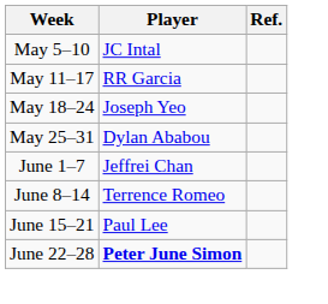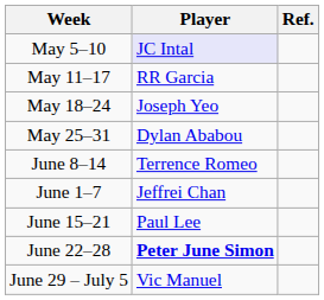 <table class="wikitable" border="1">
 <tr>
 <th>Week</th>
 <th>Player</th>
 <th>Ref.</th>
 </tr>
 <tr>
 <td align=center>May 5–10</td>
-<td><a href='#'>JC Intal</a> </td>
+<td style="background: lavender;"><a href='#'>JC Intal</a> </td>
 <td align=center></td>
 </tr>
 <tr>
 <td align=center>May 11–17</td>
 <td><a href='#'>RR Garcia</a> </td>
 <td align=center></td>
 </tr>
 <tr>
 <td align=center>May 18–24</td>
 <td><a href='#'>Joseph Yeo</a> </td>
 <td align=center></td>
 </tr>
 <tr>
 <td align=center>May 25–31</td>
 <td><a href='#'>Dylan Ababou</a> </td>
 <td align=center></td>
 </tr>
 <tr>
-<td align=center>June 1–7</td>
-<td><a href='#'>Jeffrei Chan</a> </td>
+<td align=center>June 8–14</td>
+<td><a href='#'>Terrence Romeo</a> </td>
 <td align=center></td>
 </tr>
 <tr>
-<td align=center>June 8–14</td>
-<td><a href='#'>Terrence Romeo</a> </td>
+<td align=center>June 1–7</td>
+<td><a href='#'>Jeffrei Chan</a> </td>
 <td align=center></td>
 </tr>
 <tr>
 <td align=center>June 15–21</td>
 <td><a href='#'>Paul Lee</a> </td>
 <td align=center></td>
 </tr>
 <tr>
 <td align=center>June 22–28</td>
 <td><strong><a href='#'>Peter June Simon</a> </strong></td>
 <td align=center></td>
 </tr>
+<tr>
+<td align=center>June 29 – July 5</td>
+<td><a href='#'>Vic Manuel</a> </td>
+<td align=center></td>
+</tr>
 </table>
